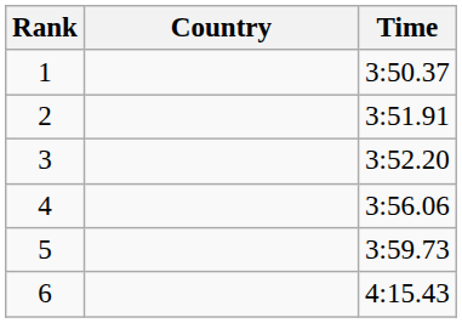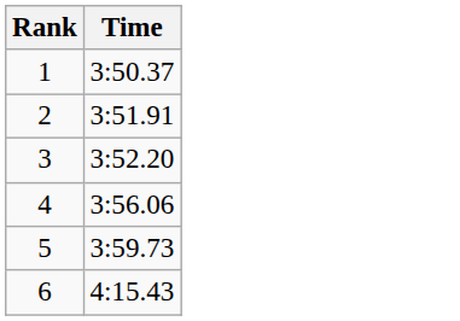 <table class="wikitable" style="text-align:center">
 <tr>
 <th>Rank</th>
-<th width=150>Country</th>
 <th width=5em>Time</th>
 </tr>
 <tr>
 <td>1</td>
-<td align=left></td>
 <td>3:50.37</td>
 </tr>
 <tr>
 <td>2</td>
-<td align=left></td>
 <td>3:51.91</td>
 </tr>
 <tr>
 <td>3</td>
-<td align=left></td>
 <td>3:52.20</td>
 </tr>
 <tr>
 <td>4</td>
-<td align=left></td>
 <td>3:56.06</td>
 </tr>
 <tr>
 <td>5</td>
-<td align=left></td>
 <td>3:59.73</td>
 </tr>
 <tr>
 <td>6</td>
-<td align=left></td>
 <td>4:15.43</td>
 </tr>
 </table>
